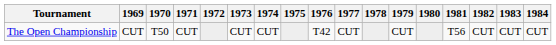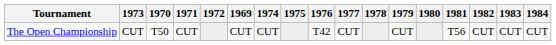 <table class="wikitable" style="font-size:95%;text-align:center;">
 <tr>
 <th>Tournament</th>
-<th>1969</th>
+<th>1973</th>
 <th>1970</th>
 <th>1971</th>
 <th>1972</th>
-<th>1973</th>
+<th>1969</th>
 <th>1974</th>
 <th>1975</th>
 <th>1976</th>
 <th>1977</th>
 <th>1978</th>
 <th>1979</th>
 <th>1980</th>
 <th>1981</th>
 <th>1982</th>
 <th>1983</th>
 <th>1984</th>
 </tr>
 <tr>
 <td><a href='#'>The Open Championship</a></td>
 <td>CUT</td>
 <td>T50</td>
 <td>CUT</td>
 <td style="background:#eeeeee;"></td>
 <td>CUT</td>
 <td>CUT</td>
 <td style="background:#eeeeee;"></td>
 <td>T42</td>
 <td>CUT</td>
 <td style="background:#eeeeee;"></td>
 <td>CUT</td>
 <td style="background:#eeeeee;"></td>
 <td>T56</td>
 <td>CUT</td>
 <td>CUT</td>
 <td>CUT</td>
 </tr>
 </table>
